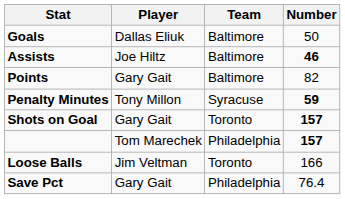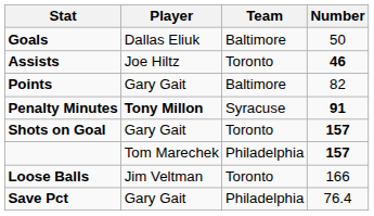 <table class="wikitable">
 <tr>
 <th>Stat</th>
 <th>Player</th>
 <th>Team</th>
 <th>Number</th>
 </tr>
 <tr>
 <td><strong>Goals</strong></td>
 <td>Dallas Eliuk</td>
 <td>Baltimore</td>
 <td align="center">50</td>
 </tr>
 <tr>
 <td><strong>Assists</strong></td>
 <td>Joe Hiltz</td>
-<td>Baltimore</td>
+<td>Toronto</td>
 <td align="center"><strong>46</strong></td>
 </tr>
 <tr>
 <td><strong>Points</strong></td>
 <td>Gary Gait</td>
 <td>Baltimore</td>
 <td align="center">82</td>
 </tr>
 <tr>
 <td><strong>Penalty Minutes</strong></td>
-<td>Tony Millon</td>
+<td><strong>Tony Millon</strong></td>
 <td>Syracuse</td>
-<td align="center"><strong>59</strong></td>
+<td align="center"><strong>91</strong></td>
 </tr>
 <tr>
 <td><strong>Shots on Goal</strong></td>
 <td>Gary Gait</td>
 <td>Toronto</td>
 <td align="center"><strong>157</strong></td>
 </tr>
 <tr>
 <td> </td>
 <td>Tom Marechek</td>
 <td>Philadelphia</td>
 <td align="center"><strong>157</strong></td>
 </tr>
 <tr>
 <td><strong>Loose Balls</strong></td>
 <td>Jim Veltman</td>
 <td>Toronto</td>
 <td align="center">166</td>
 </tr>
 <tr>
 <td><strong>Save Pct</strong></td>
 <td>Gary Gait</td>
 <td>Philadelphia</td>
 <td align="center">76.4</td>
 </tr>
 </table>
